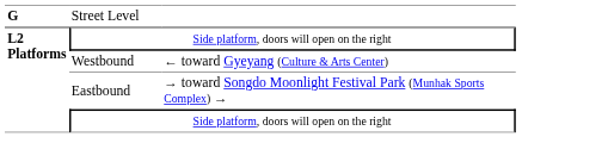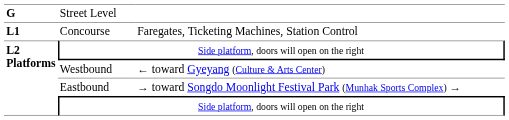 <table table border=0 cellspacing=0 cellpadding=3>
 <tr>
 <td style="border-top:solid 1px gray;border-bottom:solid 1px gray;" width=50 valign=top><strong>G</strong></td>
 <td style="border-top:solid 1px gray;border-bottom:solid 1px gray;" width=100 valign=top>Street Level</td>
 <td style="border-top:solid 1px gray;border-bottom:solid 1px gray;" width=400 valign=top></td>
+</tr>
+<tr>
+<td style="border-bottom:solid 0 gray;" width=50 valign=top><strong>L1</strong></td>
+<td style="border-bottom:solid 0 gray;" width=100 valign=top>Concourse</td>
+<td style="border-bottom:solid 0 gray;" width=500 valign=top>Faregates, Ticketing Machines, Station Control</td>
 </tr>
 <tr>
 <td style="border-top:solid 1px gray;border-bottom:solid 1px gray;" rowspan=4 valign=top><strong>L2<br>Platforms</strong></td>
 <td style="border-top:solid 1px gray;border-right:solid 2px black;border-left:solid 2px black;border-bottom:solid 2px black;text-align:center;" colspan=2><small><a href='#'>Side platform</a>, doors will open on the right</small></td>
 </tr>
 <tr>
 <td style="border-bottom:solid 1px gray;">Westbound</td>
 <td style="border-bottom:solid 1px gray;">←  toward <a href='#'>Gyeyang</a> <small>(<a href='#'>Culture & Arts Center</a>)</small></td>
 </tr>
 <tr>
 <td>Eastbound</td>
 <td><span>→</span>  toward <a href='#'>Songdo Moonlight Festival Park</a> <small>(<a href='#'>Munhak Sports Complex</a>)</small> →</td>
 </tr>
 <tr>
 <td style="border-top:solid 2px black;border-right:solid 2px black;border-left:solid 2px black;border-bottom:solid 1px gray;text-align:center;" colspan=2><small><a href='#'>Side platform</a>, doors will open on the right</small></td>
 </tr>
 </table>
